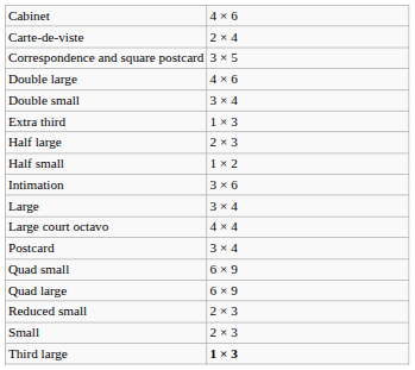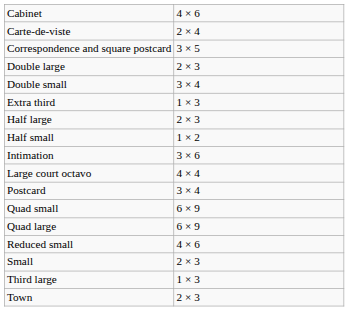 <table class="wikitable">
 <tr>
 <td width="50%">Cabinet</td>
 <td width="50%">4 × 6</td>
 </tr>
 <tr>
 <td>Carte‑de‑viste</td>
 <td>2 × 4</td>
 </tr>
 <tr>
 <td>Correspondence and square postcard</td>
 <td>3 × 5</td>
 </tr>
 <tr>
 <td>Double large</td>
-<td>4 × 6</td>
+<td>2 × 3</td>
 </tr>
 <tr>
 <td>Double small</td>
 <td>3 × 4</td>
 </tr>
 <tr>
 <td>Extra third</td>
 <td>1 × 3</td>
 </tr>
 <tr>
 <td>Half large</td>
 <td>2 × 3</td>
 </tr>
 <tr>
 <td>Half small</td>
 <td>1 × 2</td>
 </tr>
 <tr>
 <td>Intimation</td>
 <td>3 × 6</td>
 </tr>
 <tr>
-<td>Large</td>
-<td>3 × 4</td>
-</tr>
-<tr>
 <td>Large court octavo</td>
 <td>4 × 4</td>
 </tr>
 <tr>
 <td>Postcard</td>
 <td>3 × 4</td>
 </tr>
 <tr>
 <td>Quad small</td>
 <td>6 × 9</td>
 </tr>
 <tr>
 <td>Quad large</td>
 <td>6 × 9</td>
 </tr>
 <tr>
 <td>Reduced small</td>
-<td>2 × 3</td>
+<td>4 × 6</td>
 </tr>
 <tr>
 <td>Small</td>
 <td>2 × 3</td>
 </tr>
 <tr>
 <td>Third large</td>
-<td><strong>1 × 3</strong></td>
+<td>1 × 3</td>
+</tr>
+<tr>
+<td>Town</td>
+<td>2 × 3</td>
 </tr>
 </table>
